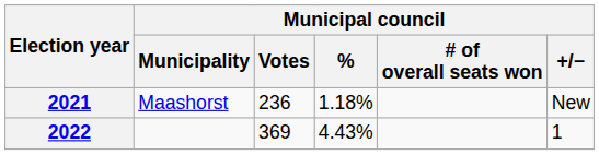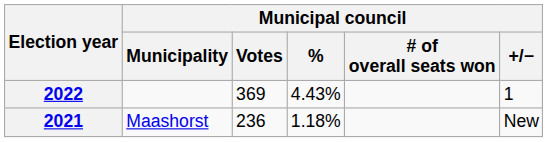 <table class="wikitable">
 <tr>
 <th rowspan="2">Election year</th>
 <th colspan="5">Municipal council</th>
 </tr>
 <tr>
 <th>Municipality</th>
 <th>Votes</th>
 <th>%</th>
 <th># of <br> overall seats won</th>
 <th>+/−</th>
 </tr>
 <tr>
+<th rowspan="1"><a href='#'>2022</a></th>
+<td></td>
+<td>369</td>
+<td>4.43%</td>
+<td></td>
+<td> 1</td>
+</tr>
+<tr>
 <th rowspan="1"><a href='#'>2021</a></th>
 <td><a href='#'>Maashorst</a></td>
 <td>236</td>
 <td>1.18%</td>
 <td></td>
 <td>New</td>
 </tr>
-<tr>
-<th rowspan="1"><a href='#'>2022</a></th>
-<td></td>
-<td>369</td>
-<td>4.43%</td>
-<td></td>
-<td> 1</td>
-</tr>
 </table>
